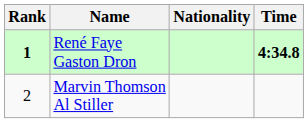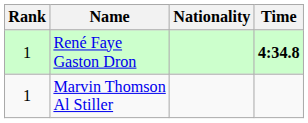 <table class="wikitable sortable" style="text-align:center">
 <tr>
 <th>Rank</th>
 <th>Name</th>
 <th>Nationality</th>
 <th>Time</th>
 </tr>
 <tr bgcolor=ccffcc>
-<td><strong>1</strong></td>
+<td>1</td>
 <td align=left><a href='#'>René Faye</a><br><a href='#'>Gaston Dron</a></td>
 <td align=left></td>
 <td><strong>4:34.8</strong></td>
 </tr>
 <tr>
-<td>2</td>
+<td>1</td>
 <td align=left><a href='#'>Marvin Thomson</a><br><a href='#'>Al Stiller</a></td>
 <td align=left></td>
 <td></td>
 </tr>
 </table>
